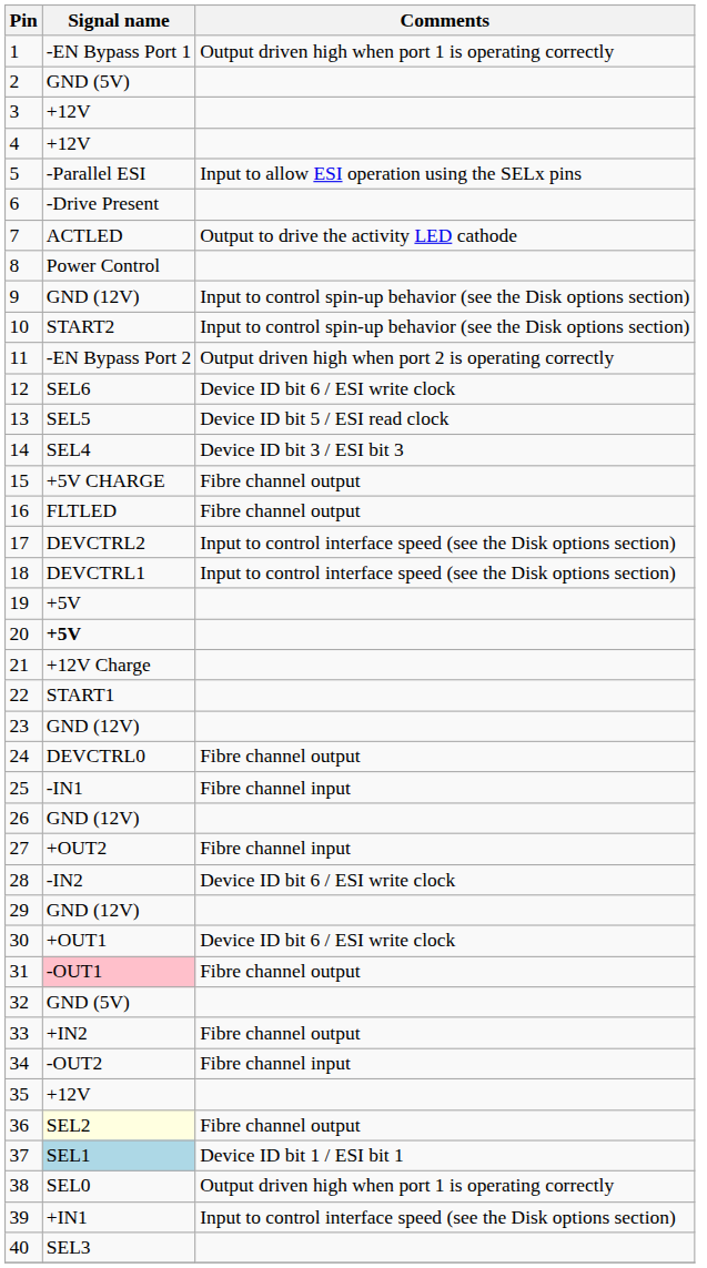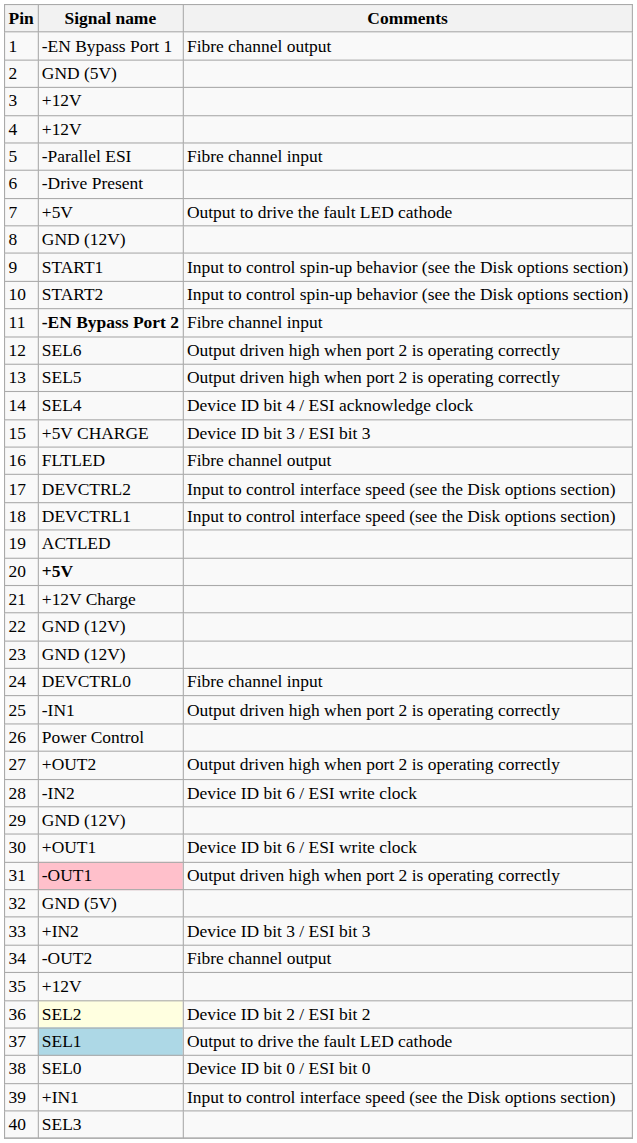 <table class="wikitable">
 <tr>
 <th>Pin</th>
 <th>Signal name</th>
 <th>Comments</th>
 </tr>
 <tr>
 <td>1</td>
 <td>-EN Bypass Port 1</td>
-<td>Output driven high when port 1 is operating correctly</td>
+<td>Fibre channel output</td>
 </tr>
 <tr>
 <td>2</td>
 <td>GND (5V)</td>
 <td></td>
 </tr>
 <tr>
 <td>3</td>
 <td>+12V</td>
 <td></td>
 </tr>
 <tr>
 <td>4</td>
 <td>+12V</td>
 <td></td>
 </tr>
 <tr>
 <td>5</td>
 <td>-Parallel ESI</td>
-<td>Input to allow <a href='#'>ESI</a> operation using the SELx pins</td>
+<td>Fibre channel input</td>
 </tr>
 <tr>
 <td>6</td>
 <td>-Drive Present</td>
 <td></td>
 </tr>
 <tr>
 <td>7</td>
-<td>ACTLED</td>
-<td>Output to drive the activity <a href='#'>LED</a> cathode</td>
+<td>+5V</td>
+<td>Output to drive the fault LED cathode</td>
 </tr>
 <tr>
 <td>8</td>
-<td>Power Control</td>
+<td>GND (12V)</td>
 <td></td>
 </tr>
 <tr>
 <td>9</td>
-<td>GND (12V)</td>
+<td>START1</td>
 <td>Input to control spin-up behavior (see the Disk options section)</td>
 </tr>
 <tr>
 <td>10</td>
 <td>START2</td>
 <td>Input to control spin-up behavior (see the Disk options section)</td>
 </tr>
 <tr>
 <td>11</td>
-<td>-EN Bypass Port 2</td>
-<td>Output driven high when port 2 is operating correctly</td>
+<td><strong>-EN Bypass Port 2</strong></td>
+<td>Fibre channel input</td>
 </tr>
 <tr>
 <td>12</td>
 <td>SEL6</td>
-<td>Device ID bit 6 / ESI write clock</td>
+<td>Output driven high when port 2 is operating correctly</td>
 </tr>
 <tr>
 <td>13</td>
 <td>SEL5</td>
-<td>Device ID bit 5 / ESI read clock</td>
+<td>Output driven high when port 2 is operating correctly</td>
 </tr>
 <tr>
 <td>14</td>
 <td>SEL4</td>
-<td>Device ID bit 3 / ESI bit 3</td>
+<td>Device ID bit 4 / ESI acknowledge clock</td>
 </tr>
 <tr>
 <td>15</td>
 <td>+5V CHARGE</td>
-<td>Fibre channel output</td>
+<td>Device ID bit 3 / ESI bit 3</td>
 </tr>
 <tr>
 <td>16</td>
 <td>FLTLED</td>
 <td>Fibre channel output</td>
 </tr>
 <tr>
 <td>17</td>
 <td>DEVCTRL2</td>
 <td>Input to control interface speed (see the Disk options section)</td>
 </tr>
 <tr>
 <td>18</td>
 <td>DEVCTRL1</td>
 <td>Input to control interface speed (see the Disk options section)</td>
 </tr>
 <tr>
 <td>19</td>
-<td>+5V</td>
+<td>ACTLED</td>
 <td></td>
 </tr>
 <tr>
 <td>20</td>
 <td><strong>+5V</strong></td>
 <td></td>
 </tr>
 <tr>
 <td>21</td>
 <td>+12V Charge</td>
 <td></td>
 </tr>
 <tr>
 <td>22</td>
-<td>START1</td>
+<td>GND (12V)</td>
 <td></td>
 </tr>
 <tr>
 <td>23</td>
 <td>GND (12V)</td>
 <td></td>
 </tr>
 <tr>
 <td>24</td>
 <td>DEVCTRL0</td>
-<td>Fibre channel output</td>
+<td>Fibre channel input</td>
 </tr>
 <tr>
 <td>25</td>
 <td>-IN1</td>
-<td>Fibre channel input</td>
+<td>Output driven high when port 2 is operating correctly</td>
 </tr>
 <tr>
 <td>26</td>
-<td>GND (12V)</td>
+<td>Power Control</td>
 <td></td>
 </tr>
 <tr>
 <td>27</td>
 <td>+OUT2</td>
-<td>Fibre channel input</td>
+<td>Output driven high when port 2 is operating correctly</td>
 </tr>
 <tr>
 <td>28</td>
 <td>-IN2</td>
 <td>Device ID bit 6 / ESI write clock</td>
 </tr>
 <tr>
 <td>29</td>
 <td>GND (12V)</td>
 <td></td>
 </tr>
 <tr>
 <td>30</td>
 <td>+OUT1</td>
 <td>Device ID bit 6 / ESI write clock</td>
 </tr>
 <tr>
 <td>31</td>
 <td style="background: pink;">-OUT1</td>
-<td>Fibre channel output</td>
+<td>Output driven high when port 2 is operating correctly</td>
 </tr>
 <tr>
 <td>32</td>
 <td>GND (5V)</td>
 <td></td>
 </tr>
 <tr>
 <td>33</td>
 <td>+IN2</td>
-<td>Fibre channel output</td>
+<td>Device ID bit 3 / ESI bit 3</td>
 </tr>
 <tr>
 <td>34</td>
 <td>-OUT2</td>
-<td>Fibre channel input</td>
+<td>Fibre channel output</td>
 </tr>
 <tr>
 <td>35</td>
 <td>+12V</td>
 <td></td>
 </tr>
 <tr>
 <td>36</td>
 <td style="background: lightyellow;">SEL2</td>
-<td>Fibre channel output</td>
+<td>Device ID bit 2 / ESI bit 2</td>
 </tr>
 <tr>
 <td>37</td>
 <td style="background: lightblue;">SEL1</td>
-<td>Device ID bit 1 / ESI bit 1</td>
+<td>Output to drive the fault LED cathode</td>
 </tr>
 <tr>
 <td>38</td>
 <td>SEL0</td>
-<td>Output driven high when port 1 is operating correctly</td>
+<td>Device ID bit 0 / ESI bit 0</td>
 </tr>
 <tr>
 <td>39</td>
 <td>+IN1</td>
 <td>Input to control interface speed (see the Disk options section)</td>
 </tr>
 <tr>
 <td>40</td>
 <td>SEL3</td>
 <td></td>
 </tr>
 <tr>
 </tr>
 </table>
